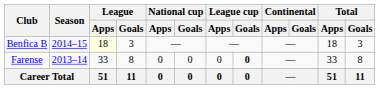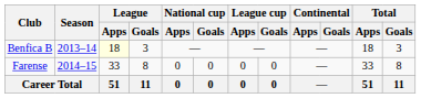 <table class="wikitable" style="text-align: center;">
 <tr>
 <th rowspan="2">Club</th>
 <th rowspan="2">Season</th>
 <th colspan="2">League</th>
 <th colspan="2">National cup</th>
 <th colspan="2">League cup</th>
 <th colspan="2">Continental</th>
 <th colspan="2">Total</th>
 </tr>
 <tr>
 <th>Apps</th>
 <th>Goals</th>
 <th>Apps</th>
 <th>Goals</th>
 <th>Apps</th>
 <th>Goals</th>
 <th>Apps</th>
 <th>Goals</th>
 <th>Apps</th>
 <th>Goals</th>
 </tr>
 <tr>
 <td><a href='#'>Benfica B</a></td>
-<td><a href='#'>2014–15</a></td>
+<td><a href='#'>2013–14</a></td>
 <td style="background: lightyellow;">18</td>
 <td>3</td>
 <td colspan="2">—</td>
 <td colspan="2">—</td>
 <td colspan="2">—</td>
 <td>18</td>
 <td>3</td>
 </tr>
 <tr>
 <td><a href='#'>Farense</a></td>
-<td><a href='#'>2013–14</a></td>
+<td><a href='#'>2014–15</a></td>
 <td>33</td>
 <td>8</td>
 <td>0</td>
 <td>0</td>
 <td>0</td>
-<td><strong>0</strong></td>
+<td>0</td>
 <td colspan="2">—</td>
 <td>33</td>
 <td>8</td>
 </tr>
 <tr>
 <th colspan="2">Career Total</th>
 <th>51</th>
 <th>11</th>
 <th>0</th>
 <th>0</th>
 <th>0</th>
 <th>0</th>
 <th colspan="2">—</th>
 <th>51</th>
 <th>11</th>
 </tr>
 </table>
